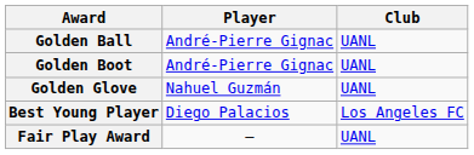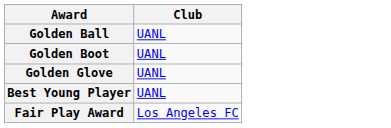 <table class="wikitable">
 <tr>
 <th>Award</th>
-<th>Player</th>
 <th>Club</th>
 </tr>
 <tr>
 <th>Golden Ball</th>
-<td> <a href='#'>André-Pierre Gignac</a></td>
 <td> <a href='#'>UANL</a></td>
 </tr>
 <tr>
 <th>Golden Boot</th>
-<td> <a href='#'>André-Pierre Gignac</a></td>
 <td> <a href='#'>UANL</a></td>
 </tr>
 <tr>
 <th>Golden Glove</th>
-<td> <a href='#'>Nahuel Guzmán</a></td>
 <td> <a href='#'>UANL</a></td>
 </tr>
 <tr>
 <th>Best Young Player</th>
-<td> <a href='#'>Diego Palacios</a></td>
-<td> <a href='#'>Los Angeles FC</a></td>
+<td> <a href='#'>UANL</a></td>
 </tr>
 <tr>
 <th>Fair Play Award</th>
-<td align=center>—</td>
-<td> <a href='#'>UANL</a></td>
+<td> <a href='#'>Los Angeles FC</a></td>
 </tr>
 </table>
